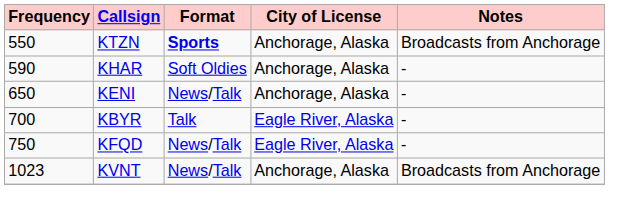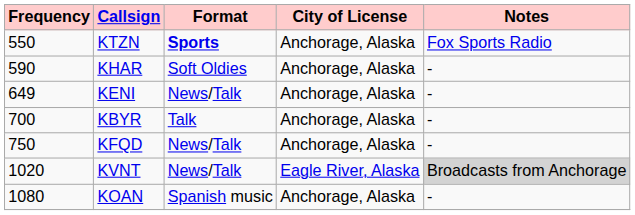 <table class="wikitable" border="1">
 <tr>
 <th style="background:#ffcccc;"><strong>Frequency</strong></th>
 <th style="background:#ffcccc;"><strong><a href='#'>Callsign</a></strong></th>
 <th style="background:#ffcccc;"><strong>Format</strong></th>
 <th style="background:#ffcccc;"><strong>City of License</strong></th>
 <th style="background:#ffcccc;"><strong>Notes</strong></th>
 </tr>
 <tr>
 <td>550</td>
 <td><a href='#'>KTZN</a></td>
 <td><strong><a href='#'>Sports</a></strong></td>
 <td>Anchorage, Alaska</td>
-<td>Broadcasts from Anchorage</td>
+<td><a href='#'>Fox Sports Radio</a></td>
 </tr>
 <tr>
 <td>590</td>
 <td><a href='#'>KHAR</a></td>
 <td><a href='#'>Soft Oldies</a></td>
 <td>Anchorage, Alaska</td>
 <td>-</td>
 </tr>
 <tr>
-<td>650</td>
+<td>649</td>
 <td><a href='#'>KENI</a></td>
 <td><a href='#'>News</a>/<a href='#'>Talk</a></td>
 <td>Anchorage, Alaska</td>
 <td>-</td>
 </tr>
 <tr>
 <td>700</td>
 <td><a href='#'>KBYR</a></td>
 <td><a href='#'>Talk</a></td>
-<td><a href='#'>Eagle River, Alaska</a></td>
+<td>Anchorage, Alaska</td>
 <td>-</td>
 </tr>
 <tr>
 <td>750</td>
 <td><a href='#'>KFQD</a></td>
 <td><a href='#'>News</a>/<a href='#'>Talk</a></td>
-<td><a href='#'>Eagle River, Alaska</a></td>
+<td>Anchorage, Alaska</td>
 <td>-</td>
 </tr>
 <tr>
-<td>1023</td>
+<td>1020</td>
 <td><a href='#'>KVNT</a></td>
 <td><a href='#'>News</a>/<a href='#'>Talk</a></td>
+<td><a href='#'>Eagle River, Alaska</a></td>
+<td style="background: lightgrey;">Broadcasts from Anchorage</td>
+</tr>
+<tr>
+<td>1080</td>
+<td><a href='#'>KOAN</a></td>
+<td><a href='#'>Spanish</a> music</td>
 <td>Anchorage, Alaska</td>
-<td>Broadcasts from Anchorage</td>
+<td>-</td>
 </tr>
 <tr>
 </tr>
 </table>
